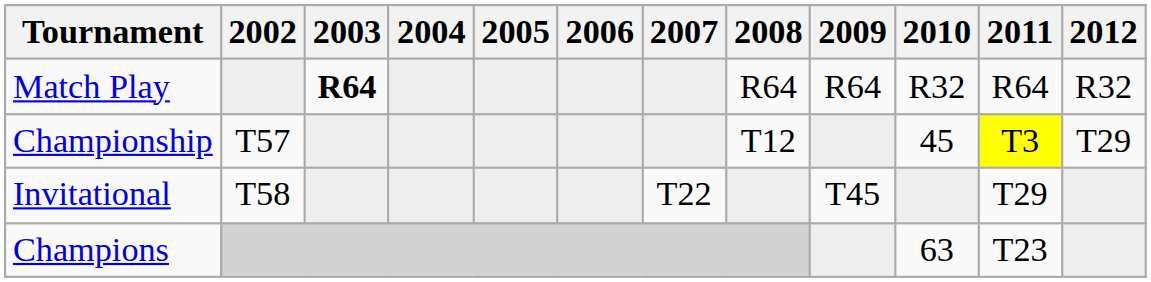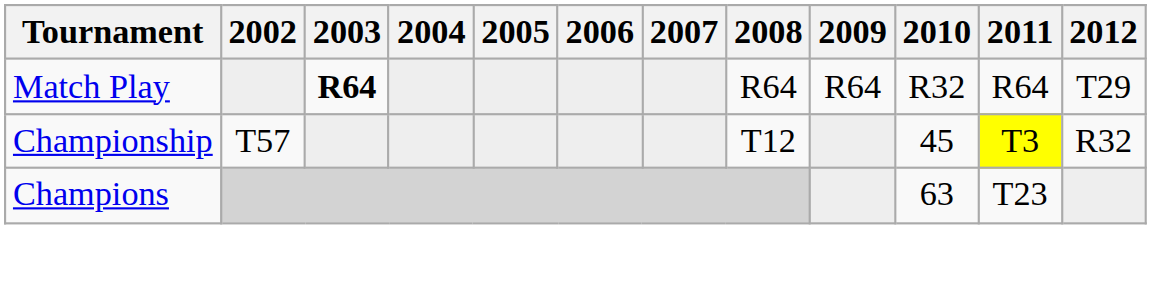 <table class="wikitable" style="text-align:center;">
 <tr>
 <th>Tournament</th>
 <th>2002</th>
 <th>2003</th>
 <th>2004</th>
 <th>2005</th>
 <th>2006</th>
 <th>2007</th>
 <th>2008</th>
 <th>2009</th>
 <th>2010</th>
 <th>2011</th>
 <th>2012</th>
 </tr>
 <tr>
 <td align="left"><a href='#'>Match Play</a></td>
 <td style="background:#eeeeee;"></td>
 <td><strong>R64</strong></td>
 <td style="background:#eeeeee;"></td>
 <td style="background:#eeeeee;"></td>
 <td style="background:#eeeeee;"></td>
 <td style="background:#eeeeee;"></td>
 <td>R64</td>
 <td>R64</td>
 <td>R32</td>
 <td>R64</td>
-<td>R32</td>
+<td>T29</td>
 </tr>
 <tr>
 <td align="left"><a href='#'>Championship</a></td>
 <td>T57</td>
 <td style="background:#eeeeee;"></td>
 <td style="background:#eeeeee;"></td>
 <td style="background:#eeeeee;"></td>
 <td style="background:#eeeeee;"></td>
 <td style="background:#eeeeee;"></td>
 <td>T12</td>
 <td style="background:#eeeeee;"></td>
 <td>45</td>
 <td style="background:yellow;">T3</td>
-<td>T29</td>
-</tr>
-<tr>
-<td align="left"><a href='#'>Invitational</a></td>
-<td>T58</td>
-<td style="background:#eeeeee;"></td>
-<td style="background:#eeeeee;"></td>
-<td style="background:#eeeeee;"></td>
-<td style="background:#eeeeee;"></td>
-<td>T22</td>
-<td style="background:#eeeeee;"></td>
-<td>T45</td>
-<td style="background:#eeeeee;"></td>
-<td>T29</td>
-<td style="background:#eeeeee;"></td>
+<td>R32</td>
 </tr>
 <tr>
 <td align="left"><a href='#'>Champions</a></td>
 <td colspan=7 style="background:#D3D3D3;"></td>
 <td style="background:#eeeeee;"></td>
 <td>63</td>
 <td>T23</td>
 <td style="background:#eeeeee;"></td>
 </tr>
 </table>
